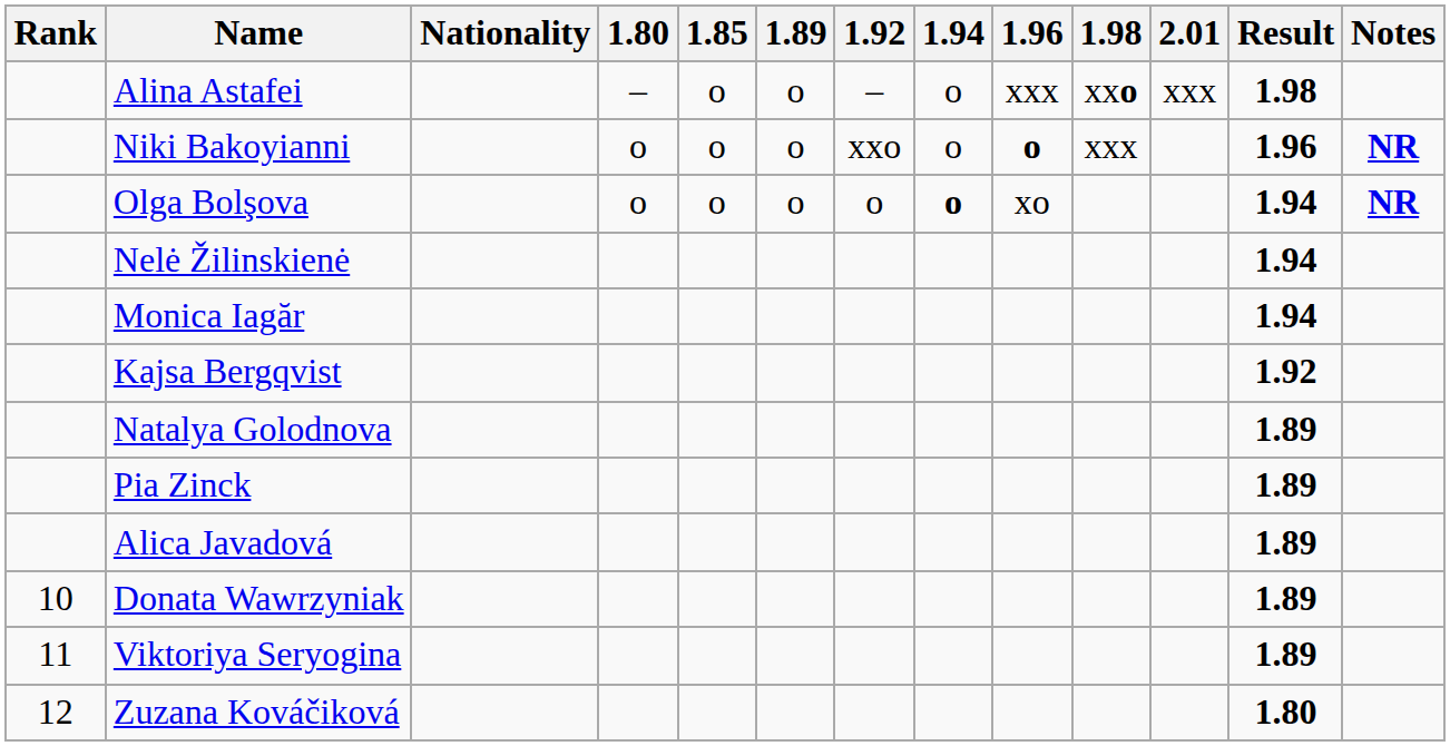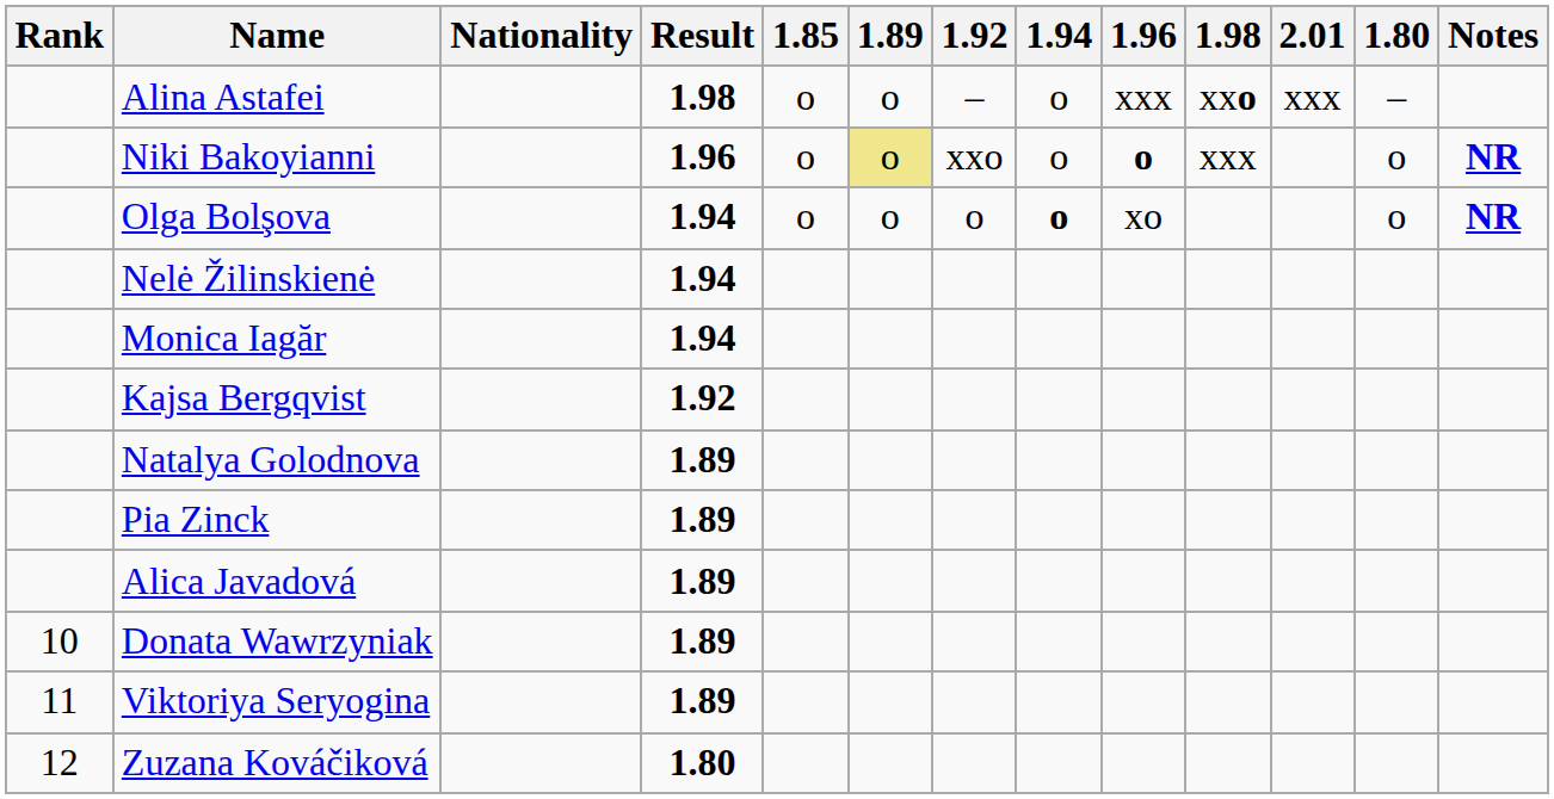 <table class="wikitable sortable" style="text-align:center">
 <tr>
 <th>Rank</th>
 <th>Name</th>
 <th>Nationality</th>
-<th>1.80</th>
+<th>Result</th>
 <th>1.85</th>
 <th>1.89</th>
 <th>1.92</th>
 <th>1.94</th>
 <th>1.96</th>
 <th>1.98</th>
 <th>2.01</th>
-<th>Result</th>
+<th>1.80</th>
 <th>Notes</th>
 </tr>
 <tr>
 <td></td>
 <td align="left"><a href='#'>Alina Astafei</a></td>
 <td align=left></td>
-<td>–</td>
+<td><strong>1.98</strong></td>
 <td>o</td>
 <td>o</td>
 <td>–</td>
 <td>o</td>
 <td>xxx</td>
 <td>xx<strong>o</strong></td>
 <td>xxx</td>
-<td><strong>1.98</strong></td>
+<td>–</td>
 <td></td>
 </tr>
 <tr>
 <td></td>
 <td align="left"><a href='#'>Niki Bakoyianni</a></td>
 <td align=left></td>
+<td><strong>1.96</strong></td>
 <td>o</td>
-<td>o</td>
-<td>o</td>
+<td style="background: khaki;">o</td>
 <td>xxo</td>
 <td>o</td>
 <td><strong>o</strong></td>
 <td>xxx</td>
 <td></td>
-<td><strong>1.96</strong></td>
+<td>o</td>
 <td><strong><a href='#'>NR</a></strong></td>
 </tr>
 <tr>
 <td></td>
 <td align="left"><a href='#'>Olga Bolşova</a></td>
 <td align=left></td>
-<td>o</td>
+<td><strong>1.94</strong></td>
 <td>o</td>
 <td>o</td>
 <td>o</td>
 <td><strong>o</strong></td>
 <td>xo</td>
 <td></td>
 <td></td>
-<td><strong>1.94</strong></td>
+<td>o</td>
 <td><strong><a href='#'>NR</a></strong></td>
 </tr>
 <tr>
 <td></td>
 <td align="left"><a href='#'>Nelė Žilinskienė</a></td>
 <td align=left></td>
+<td><strong>1.94</strong></td>
 <td></td>
 <td></td>
 <td></td>
 <td></td>
 <td></td>
 <td></td>
 <td></td>
 <td></td>
-<td><strong>1.94</strong></td>
 <td></td>
 </tr>
 <tr>
 <td></td>
 <td align="left"><a href='#'>Monica Iagăr</a></td>
 <td align=left></td>
+<td><strong>1.94</strong></td>
 <td></td>
 <td></td>
 <td></td>
 <td></td>
 <td></td>
 <td></td>
 <td></td>
 <td></td>
-<td><strong>1.94</strong></td>
 <td></td>
 </tr>
 <tr>
 <td></td>
 <td align="left"><a href='#'>Kajsa Bergqvist</a></td>
 <td align=left></td>
+<td><strong>1.92</strong></td>
 <td></td>
 <td></td>
 <td></td>
 <td></td>
 <td></td>
 <td></td>
 <td></td>
 <td></td>
-<td><strong>1.92</strong></td>
 <td></td>
 </tr>
 <tr>
 <td></td>
 <td align="left"><a href='#'>Natalya Golodnova</a></td>
 <td align=left></td>
+<td><strong>1.89</strong></td>
 <td></td>
 <td></td>
 <td></td>
 <td></td>
 <td></td>
 <td></td>
 <td></td>
 <td></td>
-<td><strong>1.89</strong></td>
 <td></td>
 </tr>
 <tr>
 <td></td>
 <td align="left"><a href='#'>Pia Zinck</a></td>
 <td align=left></td>
+<td><strong>1.89</strong></td>
 <td></td>
 <td></td>
 <td></td>
 <td></td>
 <td></td>
 <td></td>
 <td></td>
 <td></td>
-<td><strong>1.89</strong></td>
 <td></td>
 </tr>
 <tr>
 <td></td>
 <td align="left"><a href='#'>Alica Javadová</a></td>
 <td align=left></td>
+<td><strong>1.89</strong></td>
 <td></td>
 <td></td>
 <td></td>
 <td></td>
 <td></td>
 <td></td>
 <td></td>
 <td></td>
-<td><strong>1.89</strong></td>
 <td></td>
 </tr>
 <tr>
 <td>10</td>
 <td align="left"><a href='#'>Donata Wawrzyniak</a></td>
 <td align=left></td>
+<td><strong>1.89</strong></td>
 <td></td>
 <td></td>
 <td></td>
 <td></td>
 <td></td>
 <td></td>
 <td></td>
 <td></td>
-<td><strong>1.89</strong></td>
 <td></td>
 </tr>
 <tr>
 <td>11</td>
 <td align="left"><a href='#'>Viktoriya Seryogina</a></td>
 <td align=left></td>
+<td><strong>1.89</strong></td>
 <td></td>
 <td></td>
 <td></td>
 <td></td>
 <td></td>
 <td></td>
 <td></td>
 <td></td>
-<td><strong>1.89</strong></td>
 <td></td>
 </tr>
 <tr>
 <td>12</td>
 <td align="left"><a href='#'>Zuzana Kováčiková</a></td>
 <td align=left></td>
+<td><strong>1.80</strong></td>
 <td></td>
 <td></td>
 <td></td>
 <td></td>
 <td></td>
 <td></td>
 <td></td>
 <td></td>
-<td><strong>1.80</strong></td>
 <td></td>
 </tr>
 </table>
